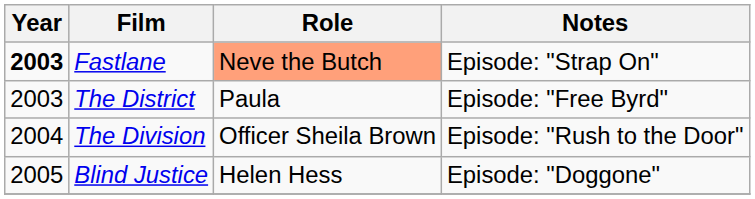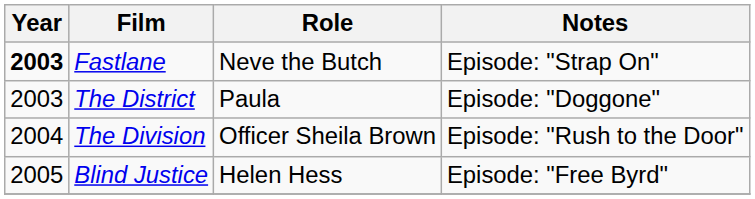 <table class="wikitable sortable">
 <tr>
 <th>Year</th>
 <th>Film</th>
 <th>Role</th>
 <th class=unsortable>Notes</th>
 </tr>
 <tr>
 <td><strong>2003</strong></td>
 <td><em><a href='#'>Fastlane</a></em></td>
-<td style="background: lightsalmon;">Neve the Butch</td>
+<td>Neve the Butch</td>
 <td>Episode: "Strap On"</td>
 </tr>
 <tr>
 <td>2003</td>
 <td><em><a href='#'>The District</a></em></td>
 <td>Paula</td>
-<td>Episode: "Free Byrd"</td>
+<td>Episode: "Doggone"</td>
 </tr>
 <tr>
 <td>2004</td>
 <td><em><a href='#'>The Division</a></em></td>
 <td>Officer Sheila Brown</td>
 <td>Episode: "Rush to the Door"</td>
 </tr>
 <tr>
 <td>2005</td>
 <td><em><a href='#'>Blind Justice</a></em></td>
 <td>Helen Hess</td>
-<td>Episode: "Doggone"</td>
+<td>Episode: "Free Byrd"</td>
 </tr>
 <tr>
 </tr>
 </table>
